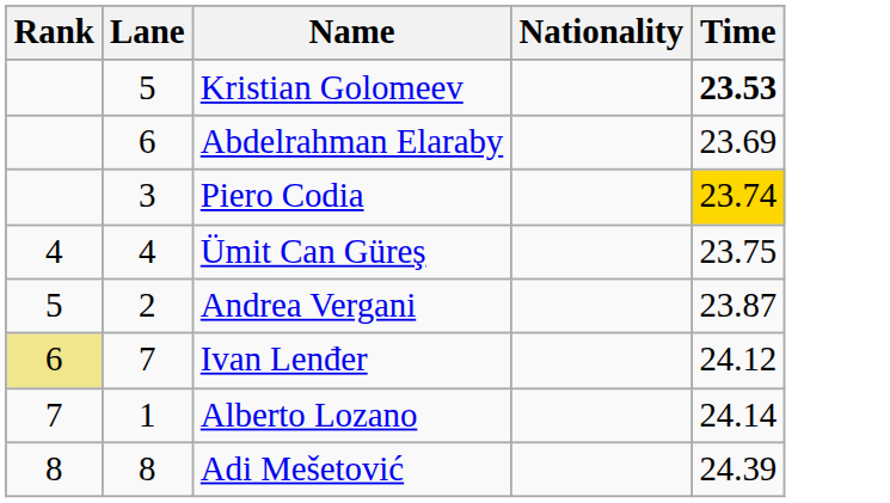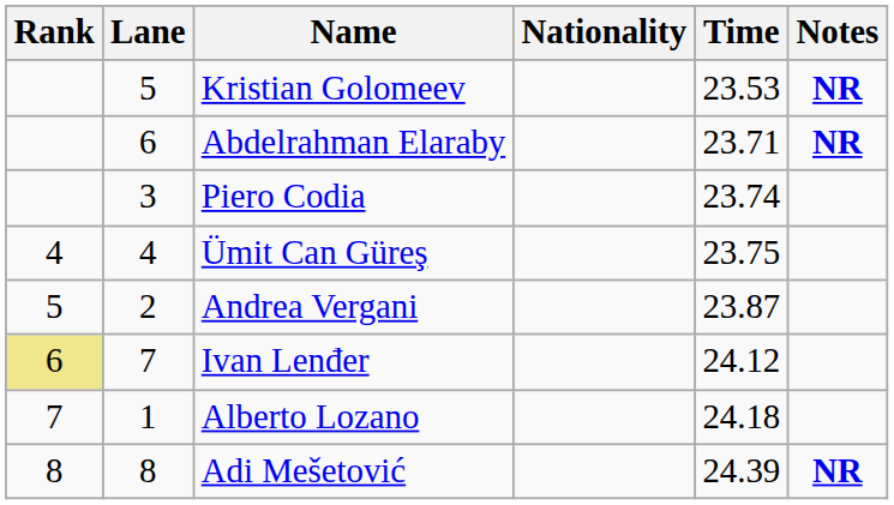 <table class="wikitable sortable" style="text-align:center">
 <tr>
 <th>Rank</th>
 <th>Lane</th>
 <th>Name</th>
 <th>Nationality</th>
 <th>Time</th>
+<th>Notes</th>
 </tr>
 <tr>
 <td></td>
 <td>5</td>
 <td align="left"><a href='#'>Kristian Golomeev</a></td>
 <td align="left"></td>
-<td><strong>23.53</strong></td>
+<td>23.53</td>
+<td><strong><a href='#'>NR</a></strong></td>
 </tr>
 <tr>
 <td></td>
 <td>6</td>
 <td align="left"><a href='#'>Abdelrahman Elaraby</a></td>
 <td align="left"></td>
-<td>23.69</td>
+<td>23.71</td>
+<td><strong><a href='#'>NR</a></strong></td>
 </tr>
 <tr>
 <td></td>
 <td>3</td>
 <td align="left"><a href='#'>Piero Codia</a></td>
 <td align="left"></td>
-<td style="background: gold;">23.74</td>
+<td>23.74</td>
+<td></td>
 </tr>
 <tr>
 <td>4</td>
 <td>4</td>
 <td align="left"><a href='#'>Ümit Can Güreş</a></td>
 <td align="left"></td>
 <td>23.75</td>
+<td></td>
 </tr>
 <tr>
 <td>5</td>
 <td>2</td>
 <td align="left"><a href='#'>Andrea Vergani</a></td>
 <td align="left"></td>
 <td>23.87</td>
+<td></td>
 </tr>
 <tr>
 <td style="background: khaki;">6</td>
 <td>7</td>
 <td align="left"><a href='#'>Ivan Lenđer</a></td>
 <td align="left"></td>
 <td>24.12</td>
+<td></td>
 </tr>
 <tr>
 <td>7</td>
 <td>1</td>
 <td align="left"><a href='#'>Alberto Lozano</a></td>
 <td align="left"></td>
-<td>24.14</td>
+<td>24.18</td>
+<td></td>
 </tr>
 <tr>
 <td>8</td>
 <td>8</td>
 <td align="left"><a href='#'>Adi Mešetović</a></td>
 <td align="left"></td>
 <td>24.39</td>
+<td><strong><a href='#'>NR</a></strong></td>
 </tr>
 </table>
